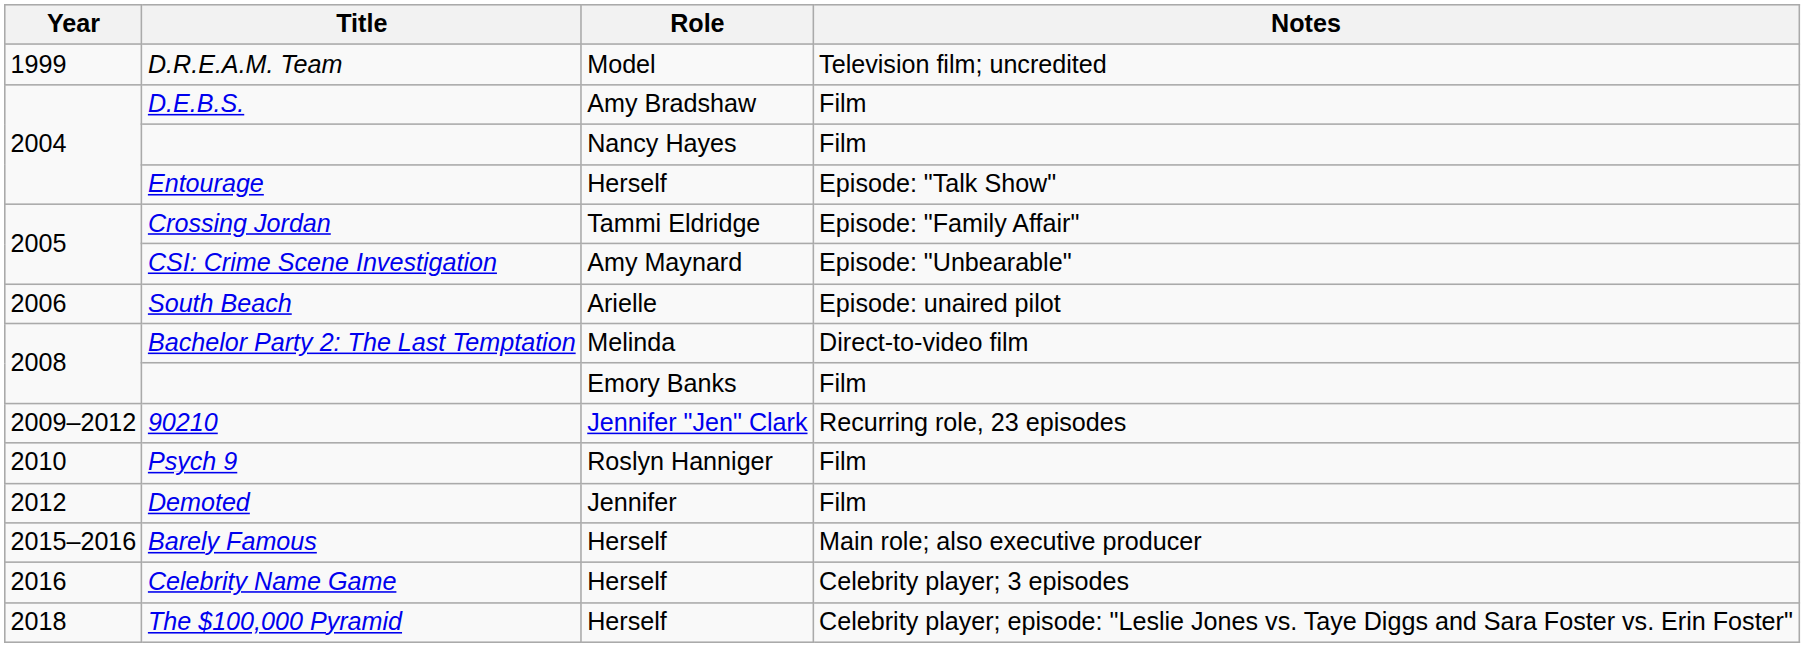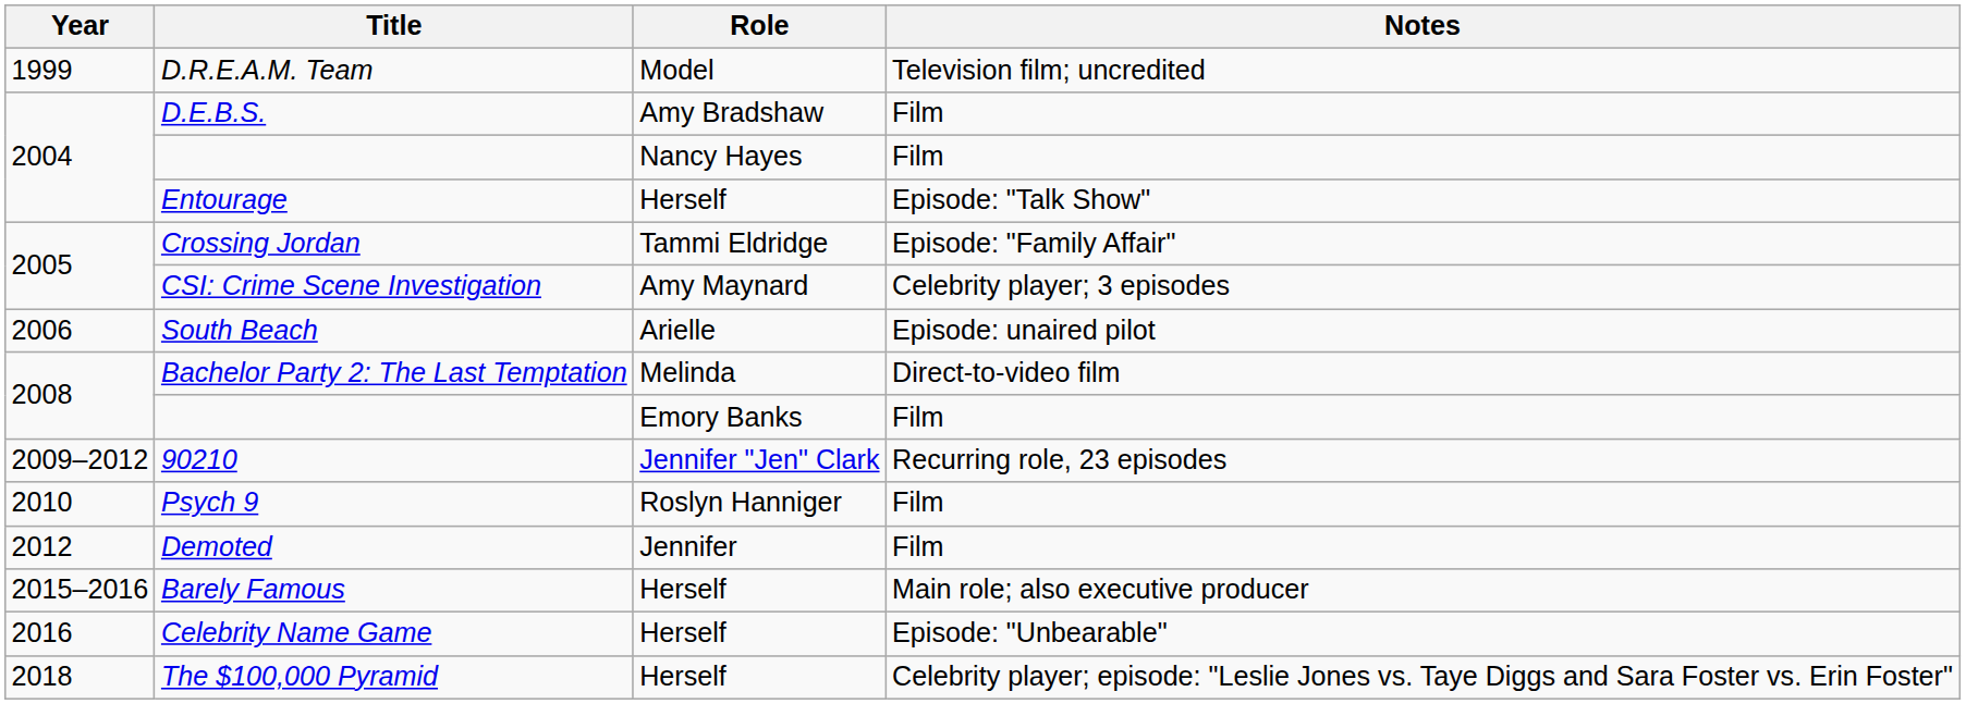 <table class="wikitable sortable">
 <tr>
 <th>Year</th>
 <th>Title</th>
 <th>Role</th>
 <th class="unsortable">Notes</th>
 </tr>
 <tr>
 <td>1999</td>
 <td><em>D.R.E.A.M. Team</em></td>
 <td>Model</td>
 <td>Television film; uncredited</td>
 </tr>
 <tr>
 <td rowspan="3">2004</td>
 <td><em><a href='#'>D.E.B.S.</a></em></td>
 <td>Amy Bradshaw</td>
 <td>Film</td>
 </tr>
 <tr>
 <td><em></em></td>
 <td>Nancy Hayes</td>
 <td>Film</td>
 </tr>
 <tr>
 <td><em><a href='#'>Entourage</a></em></td>
 <td>Herself</td>
 <td>Episode: "Talk Show"</td>
 </tr>
 <tr>
 <td rowspan="2">2005</td>
 <td><em><a href='#'>Crossing Jordan</a></em></td>
 <td>Tammi Eldridge</td>
 <td>Episode: "Family Affair"</td>
 </tr>
 <tr>
 <td><em><a href='#'>CSI: Crime Scene Investigation</a></em></td>
 <td>Amy Maynard</td>
-<td>Episode: "Unbearable"</td>
+<td>Celebrity player; 3 episodes</td>
 </tr>
 <tr>
 <td>2006</td>
 <td><em><a href='#'>South Beach</a></em></td>
 <td>Arielle</td>
 <td>Episode: unaired pilot</td>
 </tr>
 <tr>
 <td rowspan="2">2008</td>
 <td><em><a href='#'>Bachelor Party 2: The Last Temptation</a></em></td>
 <td>Melinda</td>
 <td>Direct-to-video film</td>
 </tr>
 <tr>
 <td><em></em></td>
 <td>Emory Banks</td>
 <td>Film</td>
 </tr>
 <tr>
 <td>2009–2012</td>
 <td><em><a href='#'>90210</a></em></td>
 <td><a href='#'>Jennifer "Jen" Clark</a></td>
 <td>Recurring role, 23 episodes</td>
 </tr>
 <tr>
 <td>2010</td>
 <td><em><a href='#'>Psych 9</a></em></td>
 <td>Roslyn Hanniger</td>
 <td>Film</td>
 </tr>
 <tr>
 <td>2012</td>
 <td><em><a href='#'>Demoted</a></em></td>
 <td>Jennifer</td>
 <td>Film</td>
 </tr>
 <tr>
 <td>2015–2016</td>
 <td><em><a href='#'>Barely Famous</a></em></td>
 <td>Herself</td>
 <td>Main role; also executive producer</td>
 </tr>
 <tr>
 <td>2016</td>
 <td><em><a href='#'>Celebrity Name Game</a></em></td>
 <td>Herself</td>
-<td>Celebrity player; 3 episodes</td>
+<td>Episode: "Unbearable"</td>
 </tr>
 <tr>
 <td>2018</td>
 <td><em><a href='#'>The $100,000 Pyramid</a></em></td>
 <td>Herself</td>
 <td>Celebrity player; episode: "Leslie Jones vs. Taye Diggs and Sara Foster vs. Erin Foster"</td>
 </tr>
 </table>
